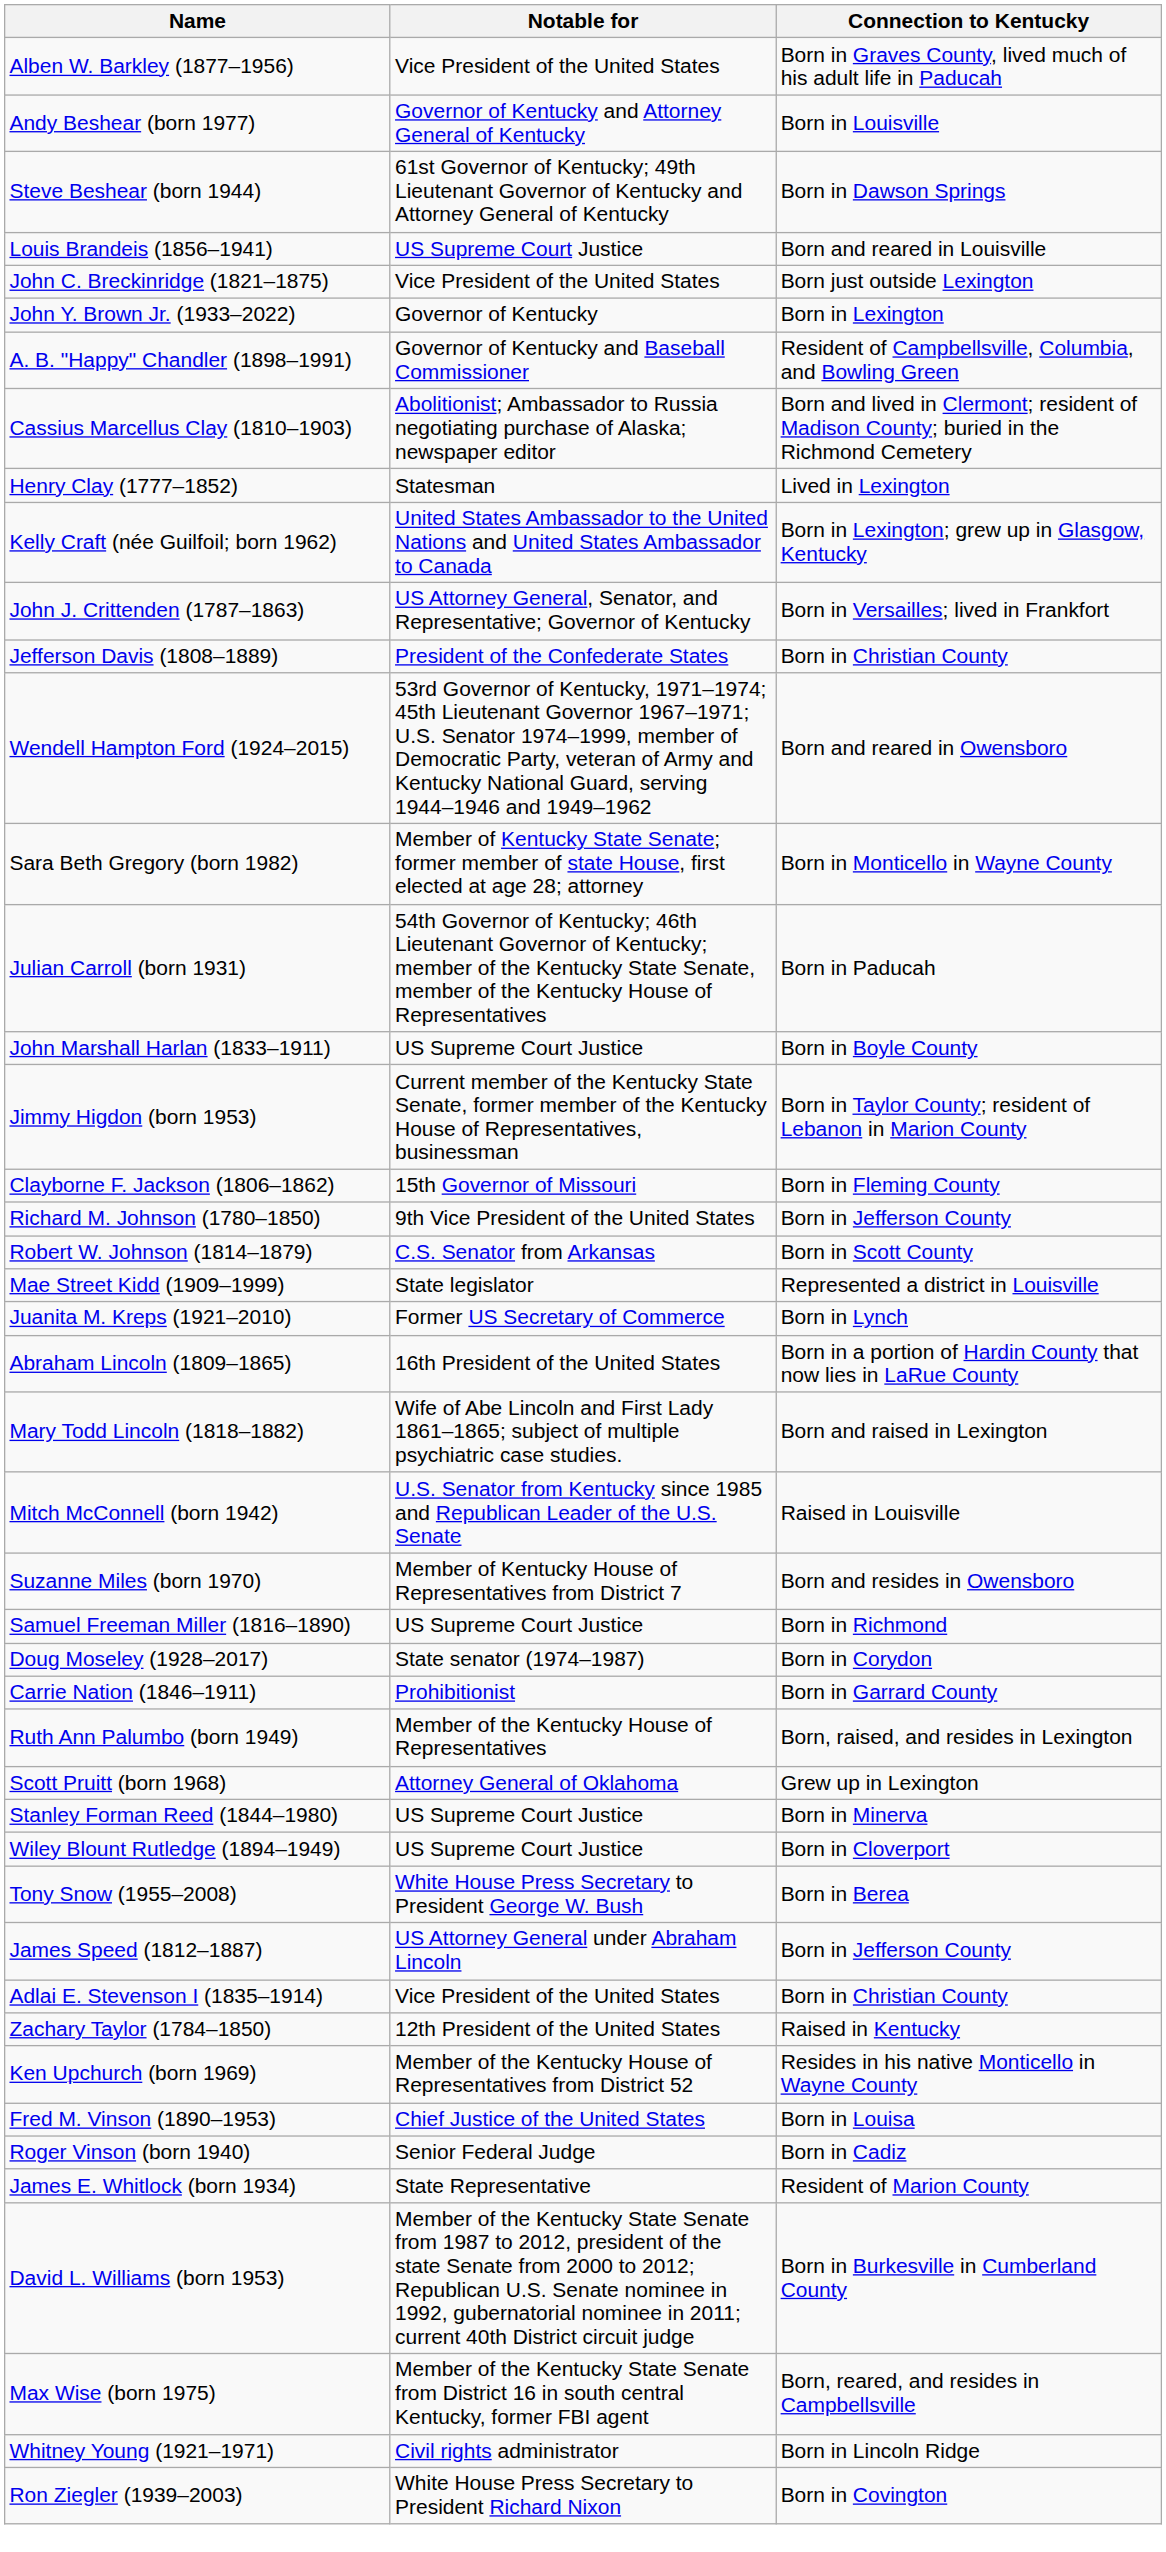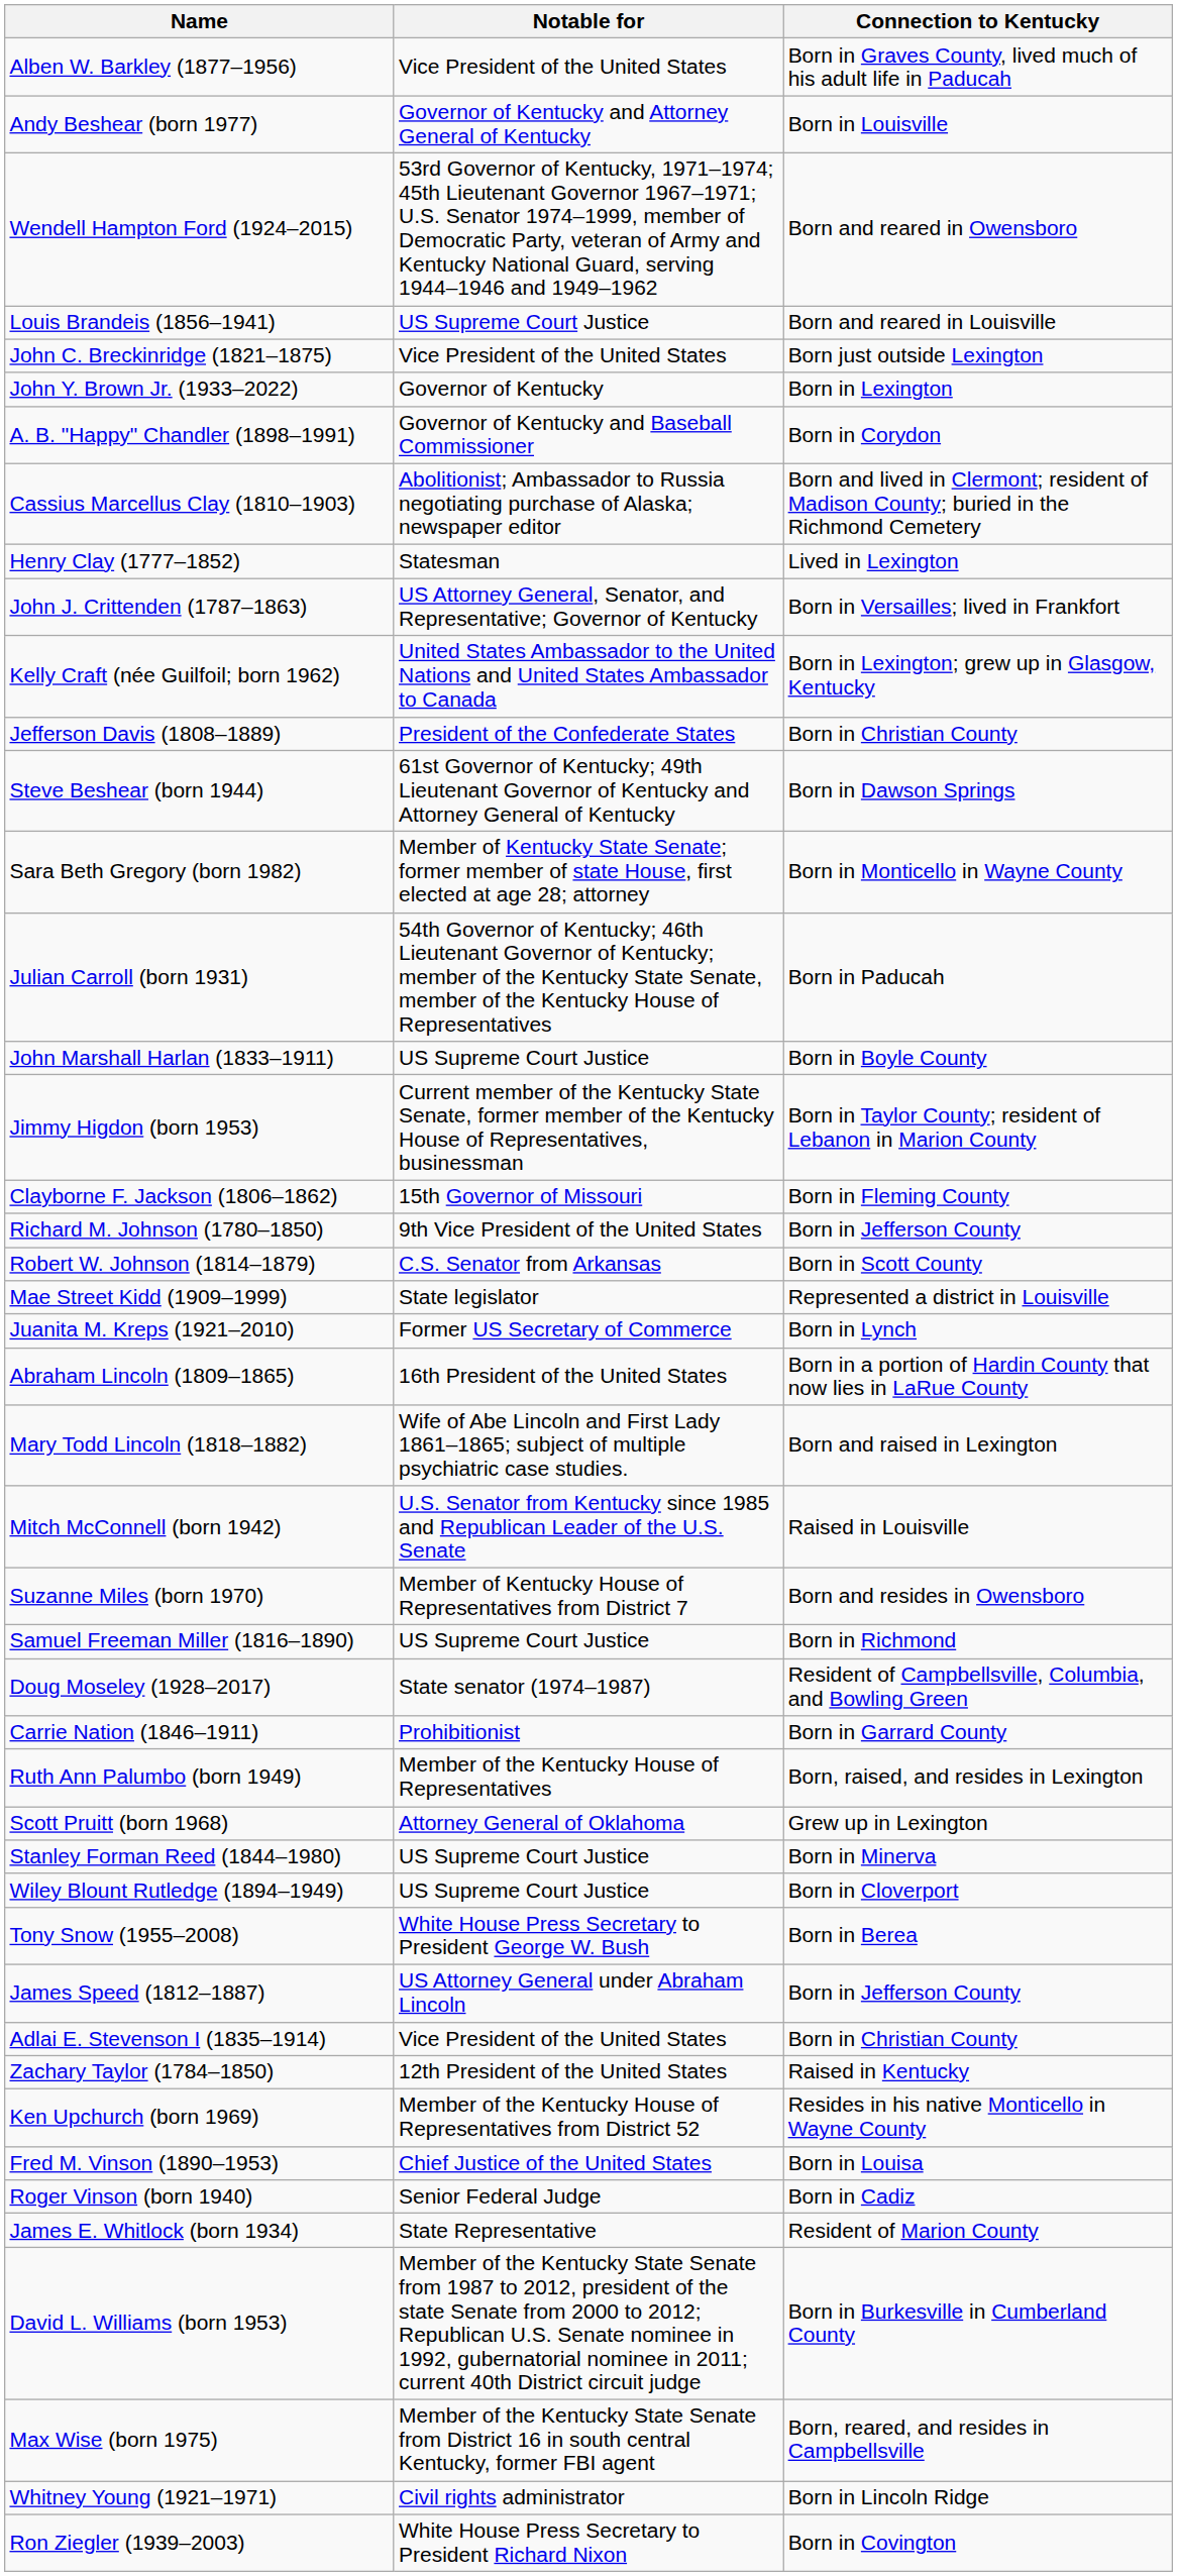 <table class="wikitable" width=100%>
 <tr>
 <th width=33%>Name</th>
 <th width=33%>Notable for</th>
 <th width=33%>Connection to Kentucky</th>
 </tr>
 <tr>
 <td><a href='#'>Alben W. Barkley</a> (1877–1956)</td>
 <td>Vice President of the United States</td>
 <td>Born in <a href='#'>Graves County</a>, lived much of his adult life in <a href='#'>Paducah</a></td>
 </tr>
 <tr>
 <td><a href='#'>Andy Beshear</a> (born 1977)</td>
 <td><a href='#'>Governor of Kentucky</a> and <a href='#'>Attorney General of Kentucky</a></td>
 <td>Born in <a href='#'>Louisville</a></td>
 </tr>
 <tr>
-<td><a href='#'>Steve Beshear</a> (born 1944)</td>
-<td>61st Governor of Kentucky; 49th Lieutenant Governor of Kentucky and Attorney General of Kentucky</td>
-<td>Born in <a href='#'>Dawson Springs</a></td>
+<td><a href='#'>Wendell Hampton Ford</a> (1924–2015)</td>
+<td>53rd Governor of Kentucky, 1971–1974; 45th Lieutenant Governor 1967–1971; U.S. Senator 1974–1999, member of Democratic Party, veteran of Army and Kentucky National Guard, serving 1944–1946 and 1949–1962</td>
+<td>Born and reared in <a href='#'>Owensboro</a></td>
 </tr>
 <tr>
 <td><a href='#'>Louis Brandeis</a> (1856–1941)</td>
 <td><a href='#'>US Supreme Court</a> Justice</td>
 <td>Born and reared in Louisville</td>
 </tr>
 <tr>
 <td><a href='#'>John C. Breckinridge</a> (1821–1875)</td>
 <td>Vice President of the United States</td>
 <td>Born just outside <a href='#'>Lexington</a></td>
 </tr>
 <tr>
 <td><a href='#'>John Y. Brown Jr.</a> (1933–2022)</td>
 <td>Governor of Kentucky</td>
 <td>Born in <a href='#'>Lexington</a></td>
 </tr>
 <tr>
 <td><a href='#'>A. B. "Happy" Chandler</a> (1898–1991)</td>
 <td>Governor of Kentucky and <a href='#'>Baseball Commissioner</a></td>
-<td>Resident of <a href='#'>Campbellsville</a>, <a href='#'>Columbia</a>, and <a href='#'>Bowling Green</a></td>
+<td>Born in <a href='#'>Corydon</a></td>
 </tr>
 <tr>
 <td><a href='#'>Cassius Marcellus Clay</a> (1810–1903)</td>
 <td><a href='#'>Abolitionist</a>; Ambassador to Russia negotiating purchase of Alaska; newspaper editor</td>
 <td>Born and lived in <a href='#'>Clermont</a>; resident of <a href='#'>Madison County</a>; buried in the Richmond Cemetery</td>
 </tr>
 <tr>
 <td><a href='#'>Henry Clay</a> (1777–1852)</td>
 <td>Statesman</td>
 <td>Lived in <a href='#'>Lexington</a></td>
 </tr>
 <tr>
+<td><a href='#'>John J. Crittenden</a> (1787–1863)</td>
+<td><a href='#'>US Attorney General</a>, Senator, and Representative; Governor of Kentucky</td>
+<td>Born in <a href='#'>Versailles</a>; lived in Frankfort</td>
+</tr>
+<tr>
 <td><a href='#'>Kelly Craft</a> (née Guilfoil; born 1962)</td>
 <td><a href='#'>United States Ambassador to the United Nations</a> and <a href='#'>United States Ambassador to Canada</a></td>
 <td>Born in <a href='#'>Lexington</a>; grew up in <a href='#'>Glasgow, Kentucky</a></td>
-</tr>
-<tr>
-<td><a href='#'>John J. Crittenden</a> (1787–1863)</td>
-<td><a href='#'>US Attorney General</a>, Senator, and Representative; Governor of Kentucky</td>
-<td>Born in <a href='#'>Versailles</a>; lived in Frankfort</td>
 </tr>
 <tr>
 <td><a href='#'>Jefferson Davis</a> (1808–1889)</td>
 <td><a href='#'>President of the Confederate States</a></td>
 <td>Born in <a href='#'>Christian County</a></td>
 </tr>
 <tr>
-<td><a href='#'>Wendell Hampton Ford</a> (1924–2015)</td>
-<td>53rd Governor of Kentucky, 1971–1974; 45th Lieutenant Governor 1967–1971; U.S. Senator 1974–1999, member of Democratic Party, veteran of Army and Kentucky National Guard, serving 1944–1946 and 1949–1962</td>
-<td>Born and reared in <a href='#'>Owensboro</a></td>
+<td><a href='#'>Steve Beshear</a> (born 1944)</td>
+<td>61st Governor of Kentucky; 49th Lieutenant Governor of Kentucky and Attorney General of Kentucky</td>
+<td>Born in <a href='#'>Dawson Springs</a></td>
 </tr>
 <tr>
 <td>Sara Beth Gregory (born 1982)</td>
 <td>Member of <a href='#'>Kentucky State Senate</a>; former member of <a href='#'>state House</a>, first elected at age 28; attorney</td>
 <td>Born in <a href='#'>Monticello</a> in <a href='#'>Wayne County</a></td>
 </tr>
 <tr>
 <td><a href='#'>Julian Carroll</a> (born 1931)</td>
 <td>54th Governor of Kentucky; 46th Lieutenant Governor of Kentucky; member of the Kentucky State Senate, member of the Kentucky House of Representatives</td>
 <td>Born in Paducah</td>
 </tr>
 <tr>
 <td><a href='#'>John Marshall Harlan</a> (1833–1911)</td>
 <td>US Supreme Court Justice</td>
 <td>Born in <a href='#'>Boyle County</a></td>
 </tr>
 <tr>
 <td><a href='#'>Jimmy Higdon</a> (born 1953)</td>
 <td>Current member of the Kentucky State Senate, former member of the Kentucky House of Representatives, businessman</td>
 <td>Born in <a href='#'>Taylor County</a>; resident of <a href='#'>Lebanon</a> in <a href='#'>Marion County</a></td>
 </tr>
 <tr>
 <td><a href='#'>Clayborne F. Jackson</a> (1806–1862)</td>
 <td>15th <a href='#'>Governor of Missouri</a></td>
 <td>Born in <a href='#'>Fleming County</a></td>
 </tr>
 <tr>
 <td><a href='#'>Richard M. Johnson</a> (1780–1850)</td>
 <td>9th Vice President of the United States</td>
 <td>Born in <a href='#'>Jefferson County</a></td>
 </tr>
 <tr>
 <td><a href='#'>Robert W. Johnson</a> (1814–1879)</td>
 <td><a href='#'>C.S. Senator</a> from <a href='#'>Arkansas</a></td>
 <td>Born in <a href='#'>Scott County</a></td>
 </tr>
 <tr>
 <td><a href='#'>Mae Street Kidd</a> (1909–1999)</td>
 <td>State legislator</td>
 <td>Represented a district in <a href='#'>Louisville</a></td>
 </tr>
 <tr>
 <td><a href='#'>Juanita M. Kreps</a> (1921–2010)</td>
 <td>Former <a href='#'>US Secretary of Commerce</a></td>
 <td>Born in <a href='#'>Lynch</a></td>
 </tr>
 <tr>
 <td><a href='#'>Abraham Lincoln</a> (1809–1865)</td>
 <td>16th President of the United States</td>
 <td>Born in a portion of <a href='#'>Hardin County</a> that now lies in <a href='#'>LaRue County</a></td>
 </tr>
 <tr>
 <td><a href='#'>Mary Todd Lincoln</a> (1818–1882)</td>
 <td>Wife of Abe Lincoln and First Lady 1861–1865; subject of multiple psychiatric case studies.</td>
 <td>Born and raised in Lexington</td>
 </tr>
 <tr>
 <td><a href='#'>Mitch McConnell</a> (born 1942)</td>
 <td><a href='#'>U.S. Senator from Kentucky</a> since 1985 and <a href='#'>Republican Leader of the U.S. Senate</a></td>
 <td>Raised in Louisville</td>
 </tr>
 <tr>
 <td><a href='#'>Suzanne Miles</a> (born 1970)</td>
 <td>Member of Kentucky House of Representatives from District 7</td>
 <td>Born and resides in <a href='#'>Owensboro</a></td>
 </tr>
 <tr>
 <td><a href='#'>Samuel Freeman Miller</a> (1816–1890)</td>
 <td>US Supreme Court Justice</td>
 <td>Born in <a href='#'>Richmond</a></td>
 </tr>
 <tr>
 <td><a href='#'>Doug Moseley</a> (1928–2017)</td>
 <td>State senator (1974–1987)</td>
-<td>Born in <a href='#'>Corydon</a></td>
+<td>Resident of <a href='#'>Campbellsville</a>, <a href='#'>Columbia</a>, and <a href='#'>Bowling Green</a></td>
 </tr>
 <tr>
 <td><a href='#'>Carrie Nation</a> (1846–1911)</td>
 <td><a href='#'>Prohibitionist</a></td>
 <td>Born in <a href='#'>Garrard County</a></td>
 </tr>
 <tr>
 <td><a href='#'>Ruth Ann Palumbo</a> (born 1949)</td>
 <td>Member of the Kentucky House of Representatives</td>
 <td>Born, raised, and resides in Lexington</td>
 </tr>
 <tr>
 <td><a href='#'>Scott Pruitt</a> (born 1968)</td>
 <td><a href='#'>Attorney General of Oklahoma</a></td>
 <td>Grew up in Lexington</td>
 </tr>
 <tr>
 <td><a href='#'>Stanley Forman Reed</a> (1844–1980)</td>
 <td>US Supreme Court Justice</td>
 <td>Born in <a href='#'>Minerva</a></td>
 </tr>
 <tr>
 <td><a href='#'>Wiley Blount Rutledge</a> (1894–1949)</td>
 <td>US Supreme Court Justice</td>
 <td>Born in <a href='#'>Cloverport</a></td>
 </tr>
 <tr>
 <td><a href='#'>Tony Snow</a> (1955–2008)</td>
 <td><a href='#'>White House Press Secretary</a> to President <a href='#'>George W. Bush</a></td>
 <td>Born in <a href='#'>Berea</a></td>
 </tr>
 <tr>
 <td><a href='#'>James Speed</a> (1812–1887)</td>
 <td><a href='#'>US Attorney General</a> under <a href='#'>Abraham Lincoln</a></td>
 <td>Born in <a href='#'>Jefferson County</a></td>
 </tr>
 <tr>
 <td><a href='#'>Adlai E. Stevenson I</a> (1835–1914)</td>
 <td>Vice President of the United States</td>
 <td>Born in <a href='#'>Christian County</a></td>
 </tr>
 <tr>
 <td><a href='#'>Zachary Taylor</a> (1784–1850)</td>
 <td>12th President of the United States</td>
 <td>Raised in <a href='#'>Kentucky</a></td>
 </tr>
 <tr>
 <td><a href='#'>Ken Upchurch</a> (born 1969)</td>
 <td>Member of the Kentucky House of Representatives from District 52</td>
 <td>Resides in his native <a href='#'>Monticello</a> in <a href='#'>Wayne County</a></td>
 </tr>
 <tr>
 <td><a href='#'>Fred M. Vinson</a> (1890–1953)</td>
 <td><a href='#'>Chief Justice of the United States</a></td>
 <td>Born in <a href='#'>Louisa</a></td>
 </tr>
 <tr>
 <td><a href='#'>Roger Vinson</a> (born 1940)</td>
 <td>Senior Federal Judge</td>
 <td>Born in <a href='#'>Cadiz</a></td>
 </tr>
 <tr>
 <td><a href='#'>James E. Whitlock</a> (born 1934)</td>
 <td>State Representative</td>
 <td>Resident of <a href='#'>Marion County</a></td>
 </tr>
 <tr>
 <td><a href='#'>David L. Williams</a> (born 1953)</td>
 <td>Member of the Kentucky State Senate from 1987 to 2012, president of the state Senate from 2000 to 2012; Republican U.S. Senate nominee in 1992, gubernatorial nominee in 2011; current 40th District circuit judge</td>
 <td>Born in <a href='#'>Burkesville</a> in <a href='#'>Cumberland County</a></td>
 </tr>
 <tr>
 <td><a href='#'>Max Wise</a> (born 1975)</td>
 <td>Member of the Kentucky State Senate from District 16 in south central Kentucky, former FBI agent</td>
 <td>Born, reared, and resides in <a href='#'>Campbellsville</a></td>
 </tr>
 <tr>
 <td><a href='#'>Whitney Young</a> (1921–1971)</td>
 <td><a href='#'>Civil rights</a> administrator</td>
 <td>Born in Lincoln Ridge</td>
 </tr>
 <tr>
 <td><a href='#'>Ron Ziegler</a> (1939–2003)</td>
 <td>White House Press Secretary to President <a href='#'>Richard Nixon</a></td>
 <td>Born in <a href='#'>Covington</a></td>
 </tr>
 </table>
